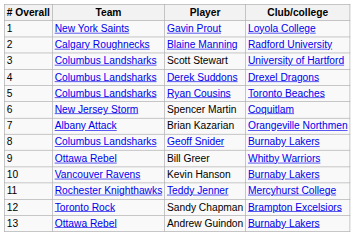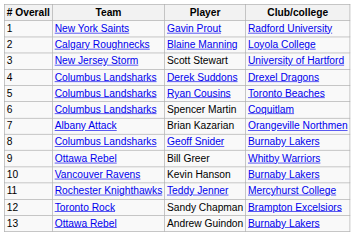 <table class="wikitable">
 <tr>
 <th># Overall</th>
 <th>Team</th>
 <th>Player</th>
 <th>Club/college</th>
 </tr>
 <tr>
 <td>1</td>
 <td><a href='#'>New York Saints</a></td>
 <td><a href='#'>Gavin Prout</a></td>
-<td><a href='#'>Loyola College</a></td>
+<td><a href='#'>Radford University</a></td>
 </tr>
 <tr>
 <td>2</td>
 <td><a href='#'>Calgary Roughnecks</a></td>
 <td><a href='#'>Blaine Manning</a></td>
-<td><a href='#'>Radford University</a></td>
+<td><a href='#'>Loyola College</a></td>
 </tr>
 <tr>
 <td>3</td>
-<td><a href='#'>Columbus Landsharks</a></td>
+<td><a href='#'>New Jersey Storm</a></td>
 <td>Scott Stewart</td>
 <td><a href='#'>University of Hartford</a></td>
 </tr>
 <tr>
 <td>4</td>
 <td><a href='#'>Columbus Landsharks</a></td>
 <td><a href='#'>Derek Suddons</a></td>
 <td><a href='#'>Drexel Dragons</a></td>
 </tr>
 <tr>
 <td>5</td>
 <td><a href='#'>Columbus Landsharks</a></td>
 <td><a href='#'>Ryan Cousins</a></td>
 <td><a href='#'>Toronto Beaches</a></td>
 </tr>
 <tr>
 <td>6</td>
-<td><a href='#'>New Jersey Storm</a></td>
+<td><a href='#'>Columbus Landsharks</a></td>
 <td>Spencer Martin</td>
 <td><a href='#'>Coquitlam</a></td>
 </tr>
 <tr>
 <td>7</td>
 <td><a href='#'>Albany Attack</a></td>
 <td>Brian Kazarian</td>
 <td><a href='#'>Orangeville Northmen</a></td>
 </tr>
 <tr>
 <td>8</td>
 <td><a href='#'>Columbus Landsharks</a></td>
 <td><a href='#'>Geoff Snider</a></td>
 <td><a href='#'>Burnaby Lakers</a></td>
 </tr>
 <tr>
 <td>9</td>
 <td><a href='#'>Ottawa Rebel</a></td>
 <td>Bill Greer</td>
 <td><a href='#'>Whitby Warriors</a></td>
 </tr>
 <tr>
 <td>10</td>
 <td><a href='#'>Vancouver Ravens</a></td>
 <td>Kevin Hanson</td>
 <td><a href='#'>Burnaby Lakers</a></td>
 </tr>
 <tr>
 <td>11</td>
 <td><a href='#'>Rochester Knighthawks</a></td>
 <td><a href='#'>Teddy Jenner</a></td>
 <td><a href='#'>Mercyhurst College</a></td>
 </tr>
 <tr>
 <td>12</td>
 <td><a href='#'>Toronto Rock</a></td>
 <td>Sandy Chapman</td>
 <td><a href='#'>Brampton Excelsiors</a></td>
 </tr>
 <tr>
 <td>13</td>
 <td><a href='#'>Ottawa Rebel</a></td>
 <td>Andrew Guindon</td>
 <td><a href='#'>Burnaby Lakers</a></td>
 </tr>
 </table>
